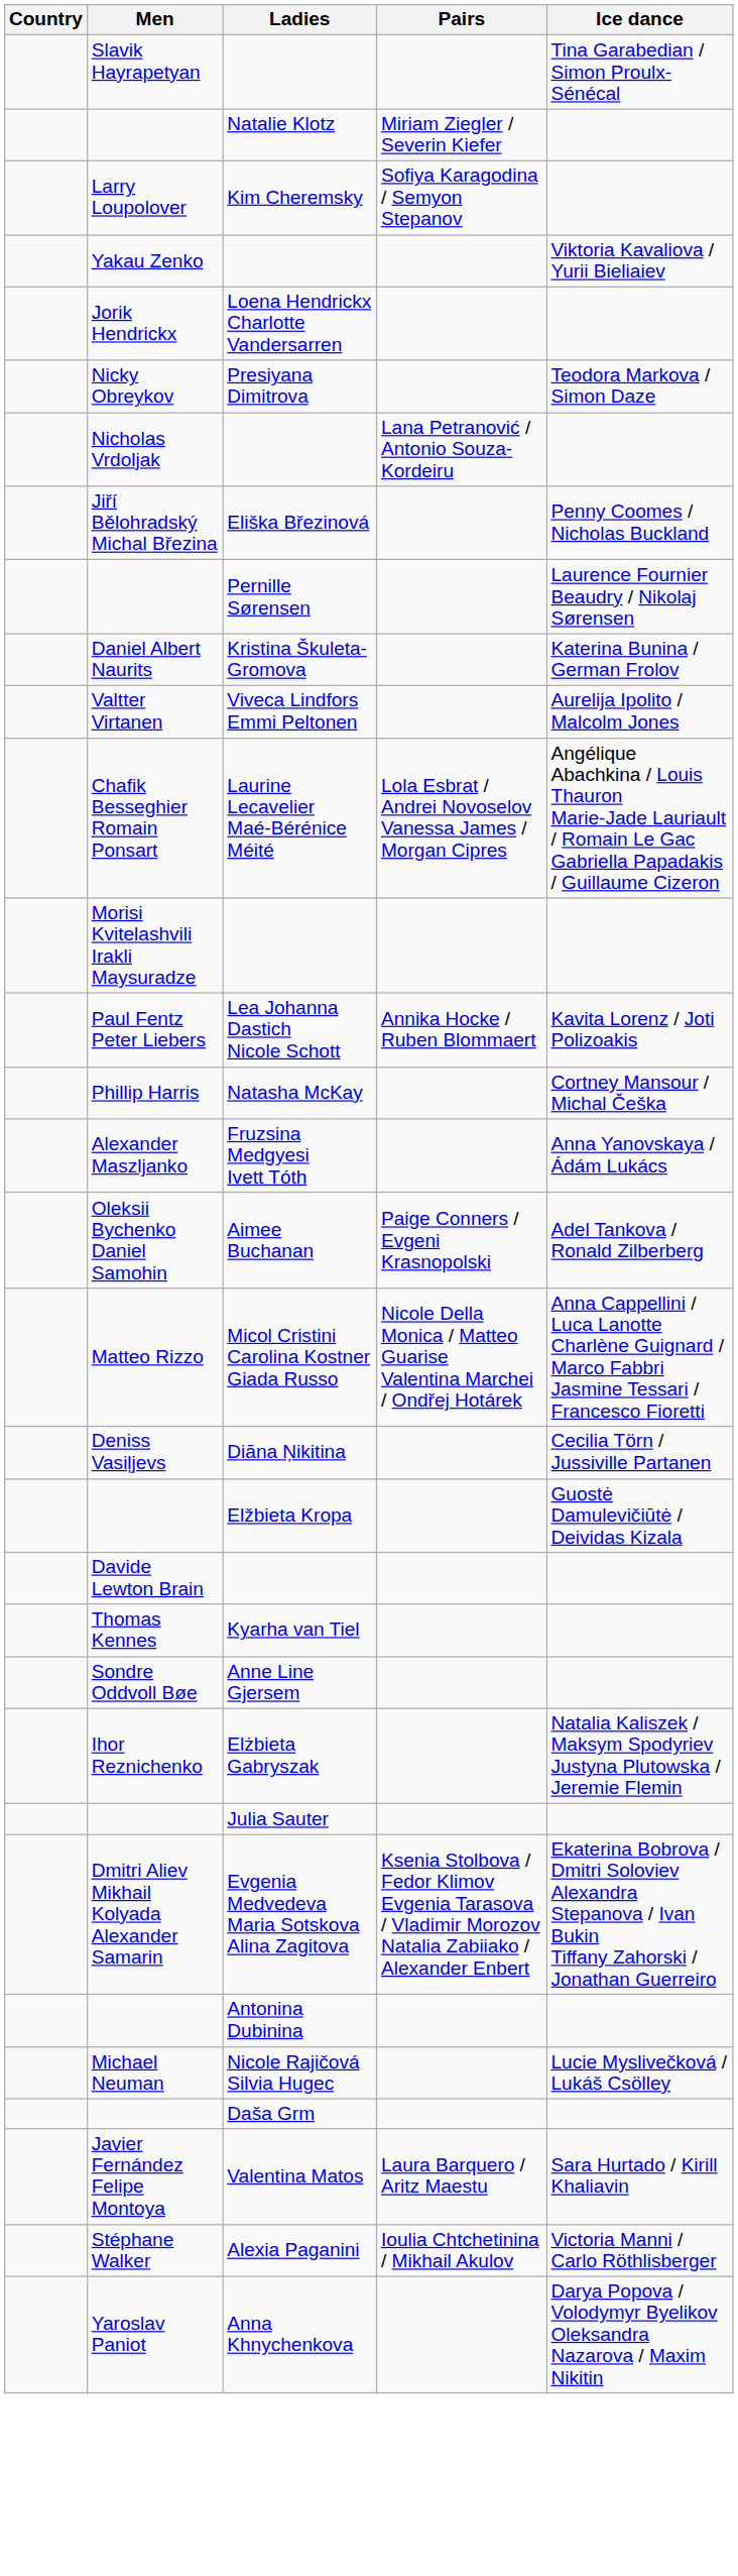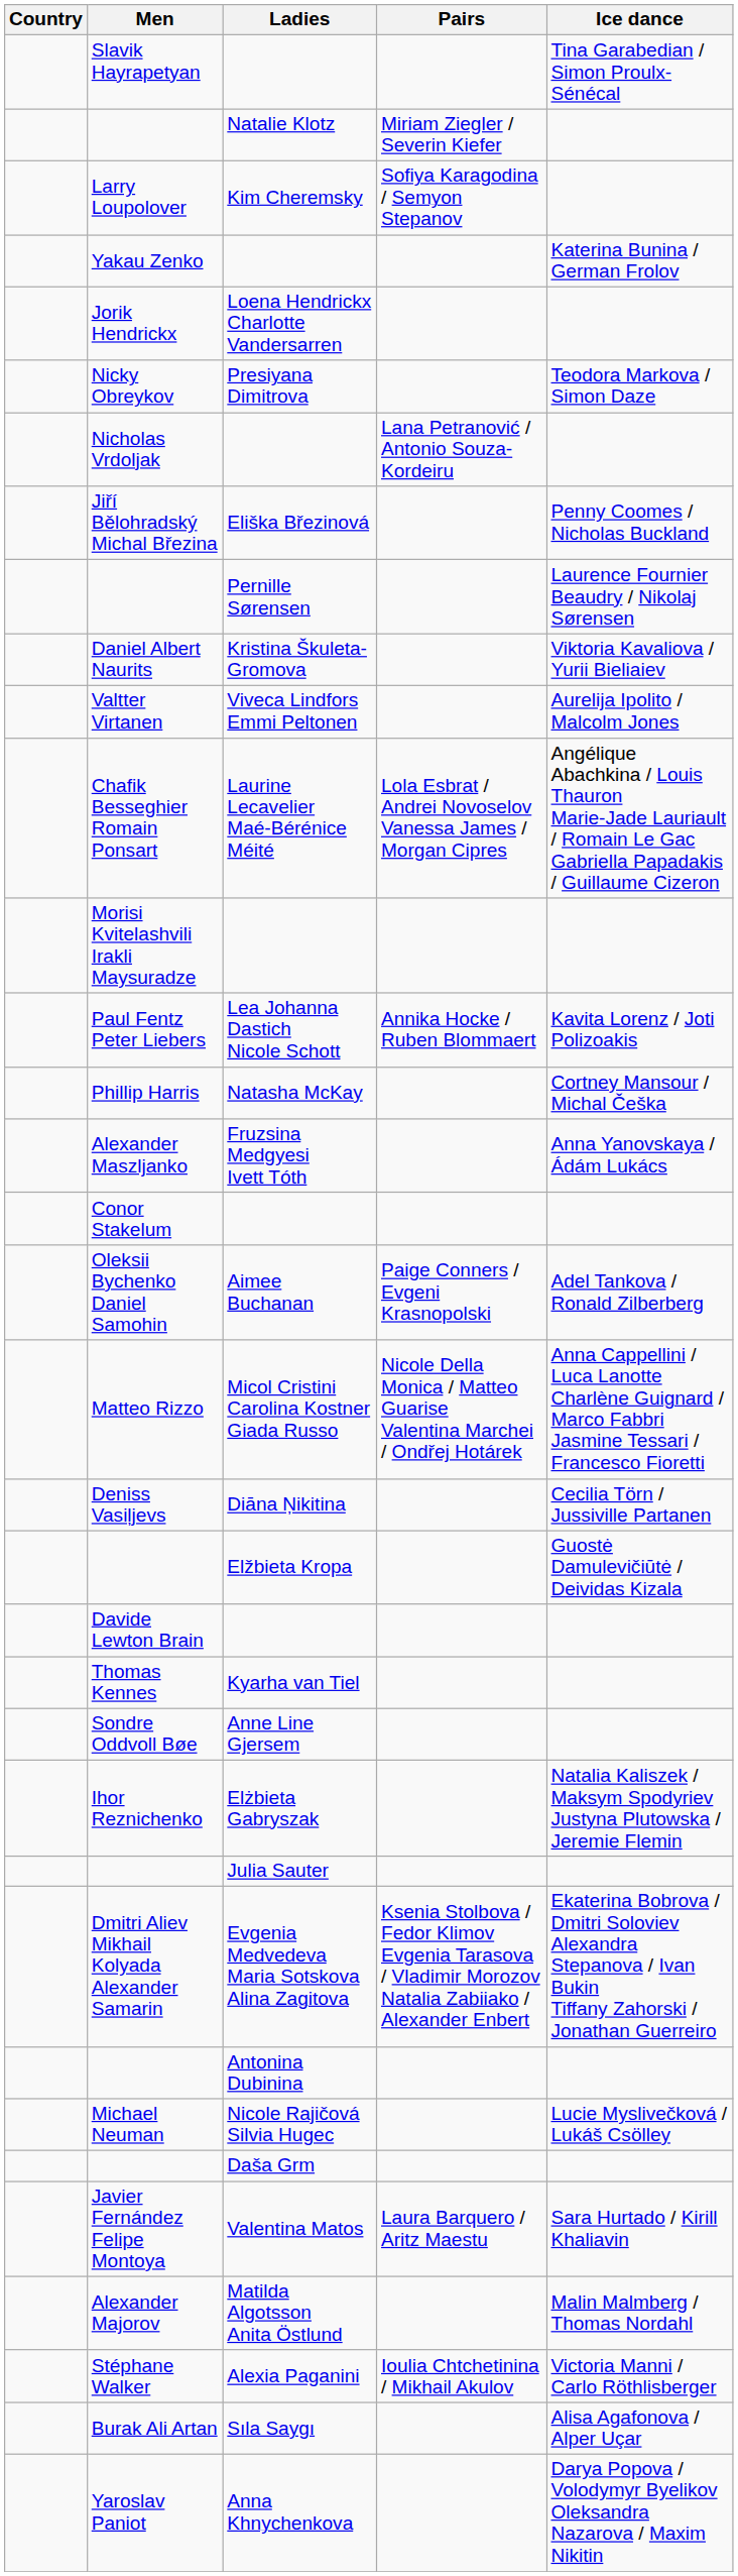 <table class="wikitable">
 <tr>
 <th>Country</th>
 <th>Men</th>
 <th>Ladies</th>
 <th>Pairs</th>
 <th>Ice dance</th>
 </tr>
 <tr valign="top">
 <td></td>
 <td><a href='#'>Slavik Hayrapetyan</a></td>
 <td></td>
 <td></td>
 <td><a href='#'>Tina Garabedian</a> / <a href='#'>Simon Proulx-Sénécal</a></td>
 </tr>
 <tr valign="top">
 <td></td>
 <td></td>
 <td><a href='#'>Natalie Klotz</a></td>
 <td><a href='#'>Miriam Ziegler</a> / <a href='#'>Severin Kiefer</a></td>
 <td></td>
 </tr>
 <tr>
 <td></td>
 <td><a href='#'>Larry Loupolover</a></td>
 <td><a href='#'>Kim Cheremsky</a></td>
 <td><a href='#'>Sofiya Karagodina</a> / <a href='#'>Semyon Stepanov</a></td>
 <td></td>
 </tr>
 <tr>
 <td></td>
 <td><a href='#'>Yakau Zenko</a></td>
 <td></td>
 <td></td>
-<td><a href='#'>Viktoria Kavaliova</a> / <a href='#'>Yurii Bieliaiev</a></td>
+<td><a href='#'>Katerina Bunina</a> / <a href='#'>German Frolov</a></td>
 </tr>
 <tr>
 <td></td>
 <td><a href='#'>Jorik Hendrickx</a></td>
 <td><a href='#'>Loena Hendrickx</a> <br> <a href='#'>Charlotte Vandersarren</a></td>
 <td></td>
 <td></td>
 </tr>
 <tr>
 <td></td>
 <td><a href='#'>Nicky Obreykov</a></td>
 <td><a href='#'>Presiyana Dimitrova</a></td>
 <td></td>
 <td><a href='#'>Teodora Markova</a> / <a href='#'>Simon Daze</a></td>
 </tr>
 <tr>
 <td></td>
 <td><a href='#'>Nicholas Vrdoljak</a></td>
 <td></td>
 <td><a href='#'>Lana Petranović</a> / <a href='#'>Antonio Souza-Kordeiru</a></td>
 <td></td>
 </tr>
 <tr>
 <td></td>
 <td><a href='#'>Jiří Bělohradský</a> <br><a href='#'>Michal Březina</a></td>
 <td><a href='#'>Eliška Březinová</a></td>
 <td></td>
 <td><a href='#'>Penny Coomes</a> / <a href='#'>Nicholas Buckland</a></td>
 </tr>
 <tr>
 <td></td>
 <td></td>
 <td><a href='#'>Pernille Sørensen</a></td>
 <td></td>
 <td><a href='#'>Laurence Fournier Beaudry</a> / <a href='#'>Nikolaj Sørensen</a></td>
 </tr>
 <tr>
 <td></td>
 <td><a href='#'>Daniel Albert Naurits</a></td>
 <td><a href='#'>Kristina Škuleta-Gromova</a></td>
 <td></td>
-<td><a href='#'>Katerina Bunina</a> / <a href='#'>German Frolov</a></td>
+<td><a href='#'>Viktoria Kavaliova</a> / <a href='#'>Yurii Bieliaiev</a></td>
 </tr>
 <tr>
 <td></td>
 <td><a href='#'>Valtter Virtanen</a></td>
 <td><a href='#'>Viveca Lindfors</a> <br><a href='#'>Emmi Peltonen</a></td>
 <td></td>
 <td><a href='#'>Aurelija Ipolito</a> / <a href='#'>Malcolm Jones</a></td>
 </tr>
 <tr>
 <td></td>
 <td><a href='#'>Chafik Besseghier</a> <br> <a href='#'>Romain Ponsart</a></td>
 <td><a href='#'>Laurine Lecavelier</a> <br> <a href='#'>Maé-Bérénice Méité</a></td>
 <td><a href='#'>Lola Esbrat</a> / <a href='#'>Andrei Novoselov</a> <br> <a href='#'>Vanessa James</a> / <a href='#'>Morgan Cipres</a></td>
 <td>Angélique Abachkina / <a href='#'>Louis Thauron</a> <br> <a href='#'>Marie-Jade Lauriault</a> / <a href='#'>Romain Le Gac</a> <br> <a href='#'>Gabriella Papadakis</a> / <a href='#'>Guillaume Cizeron</a></td>
 </tr>
 <tr>
 <td></td>
 <td><a href='#'>Morisi Kvitelashvili</a> <br> <a href='#'>Irakli Maysuradze</a></td>
 <td></td>
 <td></td>
 <td></td>
 </tr>
 <tr>
 <td></td>
 <td><a href='#'>Paul Fentz</a> <br> <a href='#'>Peter Liebers</a></td>
 <td><a href='#'>Lea Johanna Dastich</a> <br> <a href='#'>Nicole Schott</a></td>
 <td><a href='#'>Annika Hocke</a> / <a href='#'>Ruben Blommaert</a></td>
 <td><a href='#'>Kavita Lorenz</a> / <a href='#'>Joti Polizoakis</a></td>
 </tr>
 <tr>
 <td></td>
 <td><a href='#'>Phillip Harris</a></td>
 <td><a href='#'>Natasha McKay</a></td>
 <td></td>
 <td><a href='#'>Cortney Mansour</a> / <a href='#'>Michal Češka</a></td>
 </tr>
 <tr>
 <td></td>
 <td><a href='#'>Alexander Maszljanko</a></td>
 <td><a href='#'>Fruzsina Medgyesi</a> <br> <a href='#'>Ivett Tóth</a></td>
 <td></td>
 <td><a href='#'>Anna Yanovskaya</a> / <a href='#'>Ádám Lukács</a></td>
+</tr>
+<tr>
+<td></td>
+<td><a href='#'>Conor Stakelum</a></td>
+<td></td>
+<td></td>
+<td></td>
 </tr>
 <tr>
 <td></td>
 <td><a href='#'>Oleksii Bychenko</a> <br> <a href='#'>Daniel Samohin</a></td>
 <td><a href='#'>Aimee Buchanan</a></td>
 <td><a href='#'>Paige Conners</a> / <a href='#'>Evgeni Krasnopolski</a></td>
 <td><a href='#'>Adel Tankova</a> / <a href='#'>Ronald Zilberberg</a></td>
 </tr>
 <tr>
 <td></td>
 <td><a href='#'>Matteo Rizzo</a></td>
 <td><a href='#'>Micol Cristini</a> <br> <a href='#'>Carolina Kostner</a> <br> <a href='#'>Giada Russo</a></td>
 <td><a href='#'>Nicole Della Monica</a> / <a href='#'>Matteo Guarise</a> <br> <a href='#'>Valentina Marchei</a> / <a href='#'>Ondřej Hotárek</a></td>
 <td><a href='#'>Anna Cappellini</a> / <a href='#'>Luca Lanotte</a> <br> <a href='#'>Charlène Guignard</a> / <a href='#'>Marco Fabbri</a> <br> <a href='#'>Jasmine Tessari</a> / <a href='#'>Francesco Fioretti</a></td>
 </tr>
 <tr>
 <td></td>
 <td><a href='#'>Deniss Vasiļjevs</a></td>
 <td><a href='#'>Diāna Ņikitina</a></td>
 <td></td>
 <td><a href='#'>Cecilia Törn</a> / <a href='#'>Jussiville Partanen</a></td>
 </tr>
 <tr>
 <td></td>
 <td></td>
 <td><a href='#'>Elžbieta Kropa</a></td>
 <td></td>
 <td><a href='#'>Guostė Damulevičiūtė</a> / <a href='#'>Deividas Kizala</a></td>
 </tr>
 <tr>
 <td></td>
 <td><a href='#'>Davide Lewton Brain</a></td>
 <td></td>
 <td></td>
 <td></td>
 </tr>
 <tr>
 <td></td>
 <td><a href='#'>Thomas Kennes</a></td>
 <td><a href='#'>Kyarha van Tiel</a></td>
 <td></td>
 <td></td>
 </tr>
 <tr>
 <td></td>
 <td><a href='#'>Sondre Oddvoll Bøe</a></td>
 <td><a href='#'>Anne Line Gjersem</a></td>
 <td></td>
 <td></td>
 </tr>
 <tr>
 <td> </td>
 <td><a href='#'>Ihor Reznichenko</a></td>
 <td><a href='#'>Elżbieta Gabryszak</a></td>
 <td></td>
 <td><a href='#'>Natalia Kaliszek</a> / <a href='#'>Maksym Spodyriev</a> <br><a href='#'>Justyna Plutowska</a> / <a href='#'>Jeremie Flemin</a></td>
 </tr>
 <tr>
 <td></td>
 <td></td>
 <td><a href='#'>Julia Sauter</a></td>
 <td></td>
 <td></td>
 </tr>
 <tr>
 <td></td>
 <td><a href='#'>Dmitri Aliev</a> <br> <a href='#'>Mikhail Kolyada</a>  <br> <a href='#'>Alexander Samarin</a></td>
 <td><a href='#'>Evgenia Medvedeva</a> <br> <a href='#'>Maria Sotskova</a> <br> <a href='#'>Alina Zagitova</a></td>
 <td><a href='#'>Ksenia Stolbova</a> / <a href='#'>Fedor Klimov</a> <br> <a href='#'>Evgenia Tarasova</a> / <a href='#'>Vladimir Morozov</a> <br> <a href='#'>Natalia Zabiiako</a> / <a href='#'>Alexander Enbert</a></td>
 <td><a href='#'>Ekaterina Bobrova</a> / <a href='#'>Dmitri Soloviev</a> <br> <a href='#'>Alexandra Stepanova</a> / <a href='#'>Ivan Bukin</a> <br><a href='#'>Tiffany Zahorski</a> / <a href='#'>Jonathan Guerreiro</a></td>
 </tr>
 <tr>
 <td></td>
 <td></td>
 <td><a href='#'>Antonina Dubinina</a></td>
 <td></td>
 <td></td>
 </tr>
 <tr>
 <td></td>
 <td><a href='#'>Michael Neuman</a></td>
 <td><a href='#'>Nicole Rajičová</a> <br> <a href='#'>Silvia Hugec</a></td>
 <td></td>
 <td><a href='#'>Lucie Myslivečková</a> / <a href='#'>Lukáš Csölley</a></td>
 </tr>
 <tr>
 <td></td>
 <td></td>
 <td><a href='#'>Daša Grm</a></td>
 <td></td>
 <td></td>
 </tr>
 <tr>
 <td></td>
 <td><a href='#'>Javier Fernández</a> <br> <a href='#'>Felipe Montoya</a></td>
 <td><a href='#'>Valentina Matos</a></td>
 <td><a href='#'>Laura Barquero</a> / <a href='#'>Aritz Maestu</a></td>
 <td><a href='#'>Sara Hurtado</a> / <a href='#'>Kirill Khaliavin</a></td>
 </tr>
 <tr>
 <td></td>
+<td><a href='#'>Alexander Majorov</a></td>
+<td><a href='#'>Matilda Algotsson</a> <br><a href='#'>Anita Östlund</a></td>
+<td></td>
+<td><a href='#'>Malin Malmberg</a> / <a href='#'>Thomas Nordahl</a></td>
+</tr>
+<tr>
+<td></td>
 <td><a href='#'>Stéphane Walker</a></td>
 <td><a href='#'>Alexia Paganini</a></td>
 <td><a href='#'>Ioulia Chtchetinina</a> / <a href='#'>Mikhail Akulov</a></td>
 <td><a href='#'>Victoria Manni</a> / <a href='#'>Carlo Röthlisberger</a></td>
+</tr>
+<tr>
+<td></td>
+<td><a href='#'>Burak Ali Artan</a></td>
+<td><a href='#'>Sıla Saygı</a></td>
+<td></td>
+<td><a href='#'>Alisa Agafonova</a> / <a href='#'>Alper Uçar</a></td>
 </tr>
 <tr>
 <td></td>
 <td><a href='#'>Yaroslav Paniot</a></td>
 <td><a href='#'>Anna Khnychenkova</a></td>
 <td></td>
 <td><a href='#'>Darya Popova</a> / <a href='#'>Volodymyr Byelikov</a> <br> <a href='#'>Oleksandra Nazarova</a> / <a href='#'>Maxim Nikitin</a></td>
 </tr>
 </table>
